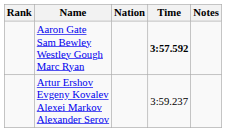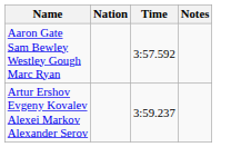 <table class="wikitable sortable" style="text-align:center">
 <tr>
-<th>Rank</th>
 <th>Name</th>
 <th>Nation</th>
 <th>Time</th>
 <th>Notes</th>
 </tr>
 <tr>
-<td></td>
 <td align=left><a href='#'>Aaron Gate</a><br><a href='#'>Sam Bewley</a><br><a href='#'>Westley Gough</a><br><a href='#'>Marc Ryan</a></td>
 <td align=left></td>
-<td><strong>3:57.592</strong></td>
+<td>3:57.592</td>
 <td></td>
 </tr>
 <tr>
-<td></td>
 <td align=left><a href='#'>Artur Ershov</a><br><a href='#'>Evgeny Kovalev</a><br><a href='#'>Alexei Markov</a><br><a href='#'>Alexander Serov</a></td>
 <td align=left></td>
 <td>3:59.237</td>
 <td></td>
 </tr>
 </table>
